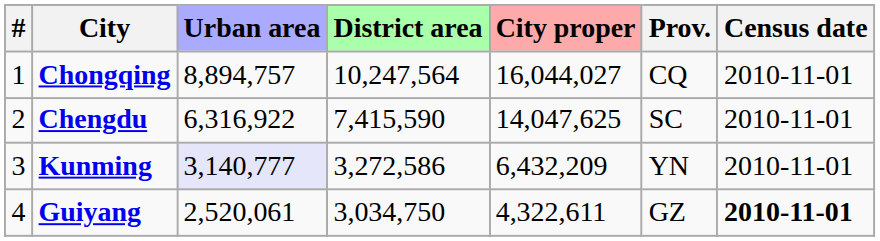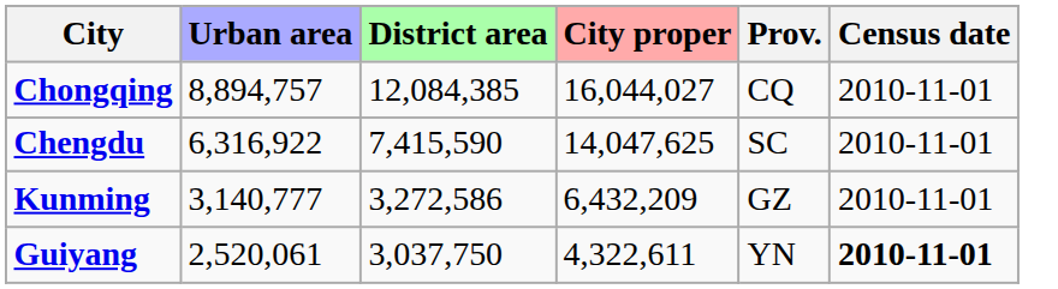 <table class="wikitable sortable" style="font-size:90%;">
 <tr>
-<th>#</th>
 <th>City</th>
 <th style ="background-color: #aaaaff;">Urban area</th>
 <th style ="background-color: #aaffaa;">District area</th>
 <th style ="background-color: #ffaaaa;">City proper</th>
 <th>Prov.</th>
 <th>Census date</th>
 </tr>
 <tr>
-<td>1</td>
 <td><strong><a href='#'>Chongqing</a></strong></td>
 <td>8,894,757</td>
-<td>10,247,564</td>
+<td>12,084,385</td>
 <td>16,044,027</td>
 <td>CQ</td>
 <td>2010-11-01</td>
 </tr>
 <tr>
-<td>2</td>
 <td><strong><a href='#'>Chengdu</a></strong></td>
 <td>6,316,922</td>
 <td>7,415,590</td>
 <td>14,047,625</td>
 <td>SC</td>
 <td>2010-11-01</td>
 </tr>
 <tr>
-<td>3</td>
 <td><strong><a href='#'>Kunming</a></strong></td>
-<td style="background: lavender;">3,140,777</td>
+<td>3,140,777</td>
 <td>3,272,586</td>
 <td>6,432,209</td>
-<td>YN</td>
+<td>GZ</td>
 <td>2010-11-01</td>
 </tr>
 <tr>
-<td>4</td>
 <td><strong><a href='#'>Guiyang</a></strong></td>
 <td>2,520,061</td>
-<td>3,034,750</td>
+<td>3,037,750</td>
 <td>4,322,611</td>
-<td>GZ</td>
+<td>YN</td>
 <td><strong>2010-11-01</strong></td>
 </tr>
 </table>
